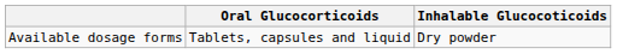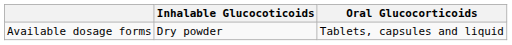 <table class="wikitable">
 <tr>
 <th></th>
+<th>Inhalable Glucocoticoids</th>
 <th>Oral Glucocorticoids</th>
-<th>Inhalable Glucocoticoids</th>
 </tr>
 <tr>
 <td>Available dosage forms</td>
+<td>Dry powder</td>
 <td>Tablets, capsules and liquid</td>
-<td>Dry powder</td>
 </tr>
 </table>
